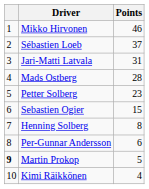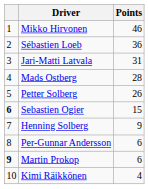 <table class="wikitable" style="font-size: 95%;">
 <tr>
 <th></th>
 <th>Driver</th>
 <th>Points</th>
 </tr>
 <tr>
 <td>1</td>
 <td> <a href='#'>Mikko Hirvonen</a></td>
 <td align="right">46</td>
 </tr>
 <tr>
 <td>2</td>
 <td> <a href='#'>Sébastien Loeb</a></td>
-<td align="right">37</td>
+<td align="right">36</td>
 </tr>
 <tr>
 <td>3</td>
 <td> <a href='#'>Jari-Matti Latvala</a></td>
 <td align="right">31</td>
 </tr>
 <tr>
 <td>4</td>
 <td> <a href='#'>Mads Ostberg</a></td>
 <td align="right">28</td>
 </tr>
 <tr>
 <td>5</td>
 <td> <a href='#'>Petter Solberg</a></td>
-<td align="right">23</td>
+<td align="right">26</td>
 </tr>
 <tr>
-<td>6</td>
+<td><strong>6</strong></td>
 <td> <a href='#'>Sebastien Ogier</a></td>
 <td align="right">15</td>
 </tr>
 <tr>
 <td>7</td>
 <td> <a href='#'>Henning Solberg</a></td>
-<td align="right">8</td>
+<td align="right">9</td>
 </tr>
 <tr>
 <td>8</td>
 <td> <a href='#'>Per-Gunnar Andersson</a></td>
 <td align="right">6</td>
 </tr>
 <tr>
 <td><strong>9</strong></td>
 <td> <a href='#'>Martin Prokop</a></td>
-<td align="right">5</td>
+<td align="right">6</td>
 </tr>
 <tr>
 <td>10</td>
 <td> <a href='#'>Kimi Räikkönen</a></td>
 <td align="right">4</td>
 </tr>
 </table>
